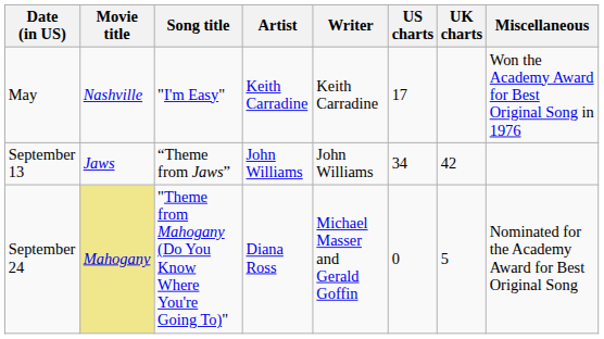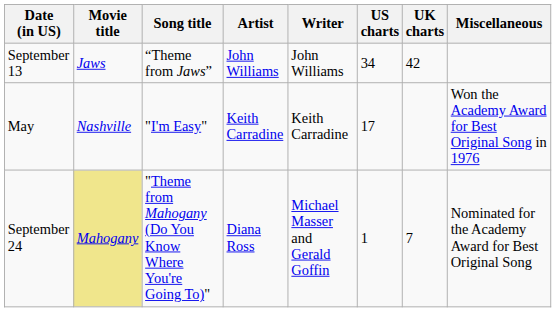 <table class="wikitable sortable">
 <tr>
 <th>Date<br>(in US)</th>
 <th>Movie title</th>
 <th>Song title</th>
 <th>Artist</th>
 <th>Writer</th>
 <th>US <br>charts</th>
 <th>UK<br>charts</th>
 <th>Miscellaneous</th>
 </tr>
 <tr>
+<td>September 13</td>
+<td><em><a href='#'>Jaws</a></em></td>
+<td>“Theme from <em>Jaws</em>”</td>
+<td><a href='#'>John Williams</a></td>
+<td>John Williams</td>
+<td>34</td>
+<td>42</td>
+<td></td>
+</tr>
+<tr>
 <td>May</td>
 <td><em><a href='#'>Nashville</a></em></td>
 <td>"<a href='#'>I'm Easy</a>"</td>
 <td><a href='#'>Keith Carradine</a></td>
 <td>Keith Carradine</td>
 <td>17</td>
 <td></td>
 <td>Won the <a href='#'>Academy Award for Best Original Song</a> in <a href='#'>1976</a></td>
 </tr>
 <tr>
-<td>September 13</td>
-<td><em><a href='#'>Jaws</a></em></td>
-<td>“Theme from <em>Jaws</em>”</td>
-<td><a href='#'>John Williams</a></td>
-<td>John Williams</td>
-<td>34</td>
-<td>42</td>
-<td></td>
-</tr>
-<tr>
 <td>September 24</td>
 <td style="background: khaki;"><em><a href='#'>Mahogany</a></em></td>
 <td>"<a href='#'>Theme from <em>Mahogany</em> (Do You Know Where You're Going To)</a>"</td>
 <td><a href='#'>Diana Ross</a></td>
 <td><a href='#'>Michael Masser</a> and <a href='#'>Gerald Goffin</a></td>
-<td>0</td>
-<td>5</td>
+<td>1</td>
+<td>7</td>
 <td>Nominated for the Academy Award for Best Original Song</td>
 </tr>
 </table>
